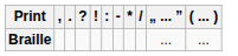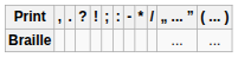 <table class="wikitable" style="line-height: 1.2">
 <tr align=center>
 <th>Print</th>
 <th>,</th>
 <th>.</th>
 <th>?</th>
 <th>!</th>
+<th>;</th>
 <th>:</th>
 <th>-</th>
 <th>*</th>
 <th>/</th>
 <th>„ ... ”</th>
 <th>( ... )</th>
 </tr>
 <tr align=center>
 <th>Braille</th>
 <td></td>
 <td></td>
 <td></td>
 <td></td>
 <td></td>
 <td></td>
 <td></td>
 <td></td>
+<td></td>
 <td>...</td>
 <td>...</td>
 </tr>
 </table>
